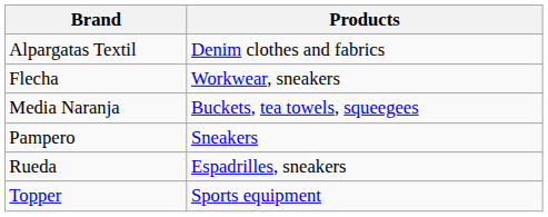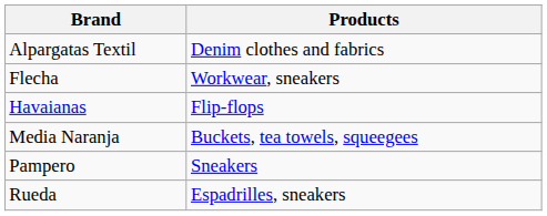 <table class="wikitable ">
 <tr>
 <th width=150px>Brand</th>
 <th width=300px>Products</th>
 </tr>
 <tr>
 <td>Alpargatas Textil</td>
 <td><a href='#'>Denim</a> clothes and fabrics</td>
 </tr>
 <tr>
 <td>Flecha</td>
 <td><a href='#'>Workwear</a>, sneakers</td>
 </tr>
 <tr>
+<td><a href='#'>Havaianas</a></td>
+<td><a href='#'>Flip-flops</a></td>
+</tr>
+<tr>
 <td>Media Naranja</td>
 <td><a href='#'>Buckets</a>, <a href='#'>tea towels</a>, <a href='#'>squeegees</a></td>
 </tr>
 <tr>
 <td>Pampero</td>
 <td><a href='#'>Sneakers</a></td>
 </tr>
 <tr>
 <td>Rueda</td>
 <td><a href='#'>Espadrilles</a>, sneakers</td>
 </tr>
-<tr>
-<td><a href='#'>Topper</a></td>
-<td><a href='#'>Sports equipment</a></td>
-</tr>
 </table>
